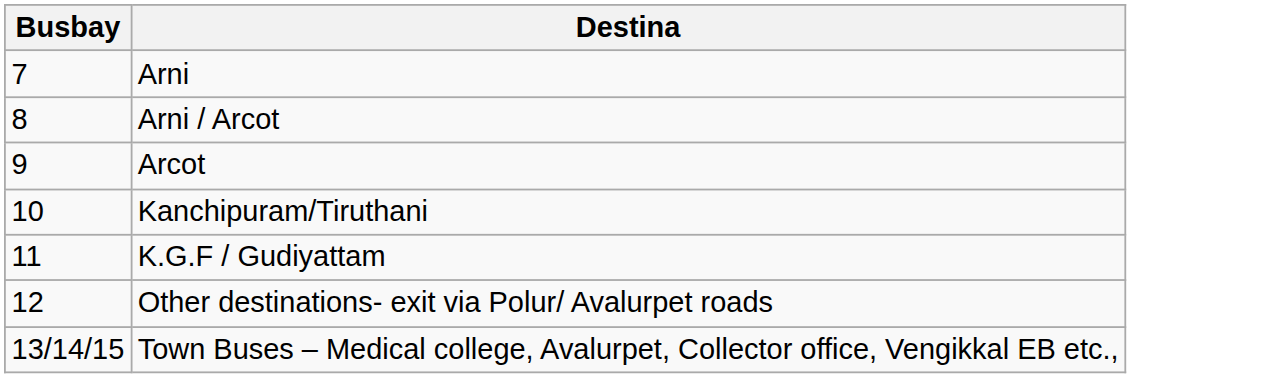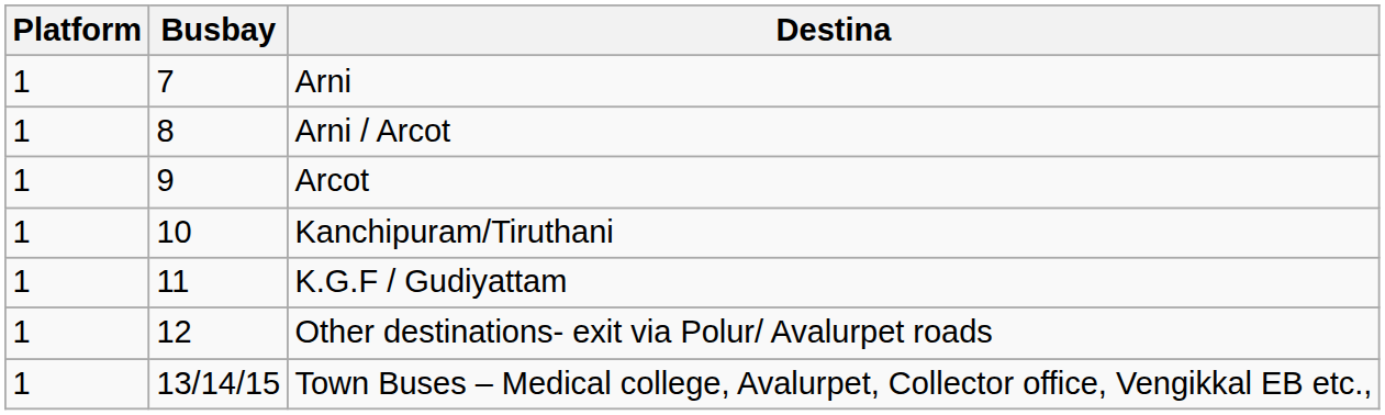 <table class ="wikitable">
 <tr>
+<th>Platform</th>
 <th>Busbay</th>
 <th>Destina</th>
 </tr>
 <tr>
+<td>1</td>
 <td>7</td>
 <td>Arni</td>
 </tr>
 <tr>
+<td>1</td>
 <td>8</td>
 <td>Arni / Arcot</td>
 </tr>
 <tr>
+<td>1</td>
 <td>9</td>
 <td>Arcot</td>
 </tr>
 <tr>
+<td>1</td>
 <td>10</td>
 <td>Kanchipuram/Tiruthani</td>
 </tr>
 <tr>
+<td>1</td>
 <td>11</td>
 <td>K.G.F / Gudiyattam</td>
 </tr>
 <tr>
+<td>1</td>
 <td>12</td>
 <td>Other destinations- exit via Polur/ Avalurpet roads</td>
 </tr>
 <tr>
+<td>1</td>
 <td>13/14/15</td>
 <td>Town Buses – Medical college, Avalurpet, Collector office, Vengikkal EB etc.,</td>
 </tr>
 </table>
